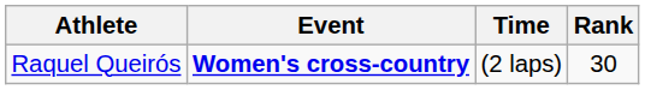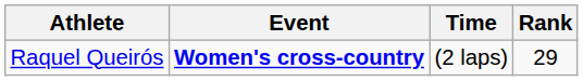 <table class=wikitable style=font-size:90%;text-align:center>
 <tr>
 <th>Athlete</th>
 <th>Event</th>
 <th>Time</th>
 <th>Rank</th>
 </tr>
 <tr align=center>
 <td align=left><a href='#'>Raquel Queirós</a></td>
 <td align=left><strong><a href='#'>Women's cross-country</a></strong></td>
 <td> (2 laps)</td>
-<td>30</td>
+<td>29</td>
 </tr>
 </table>
